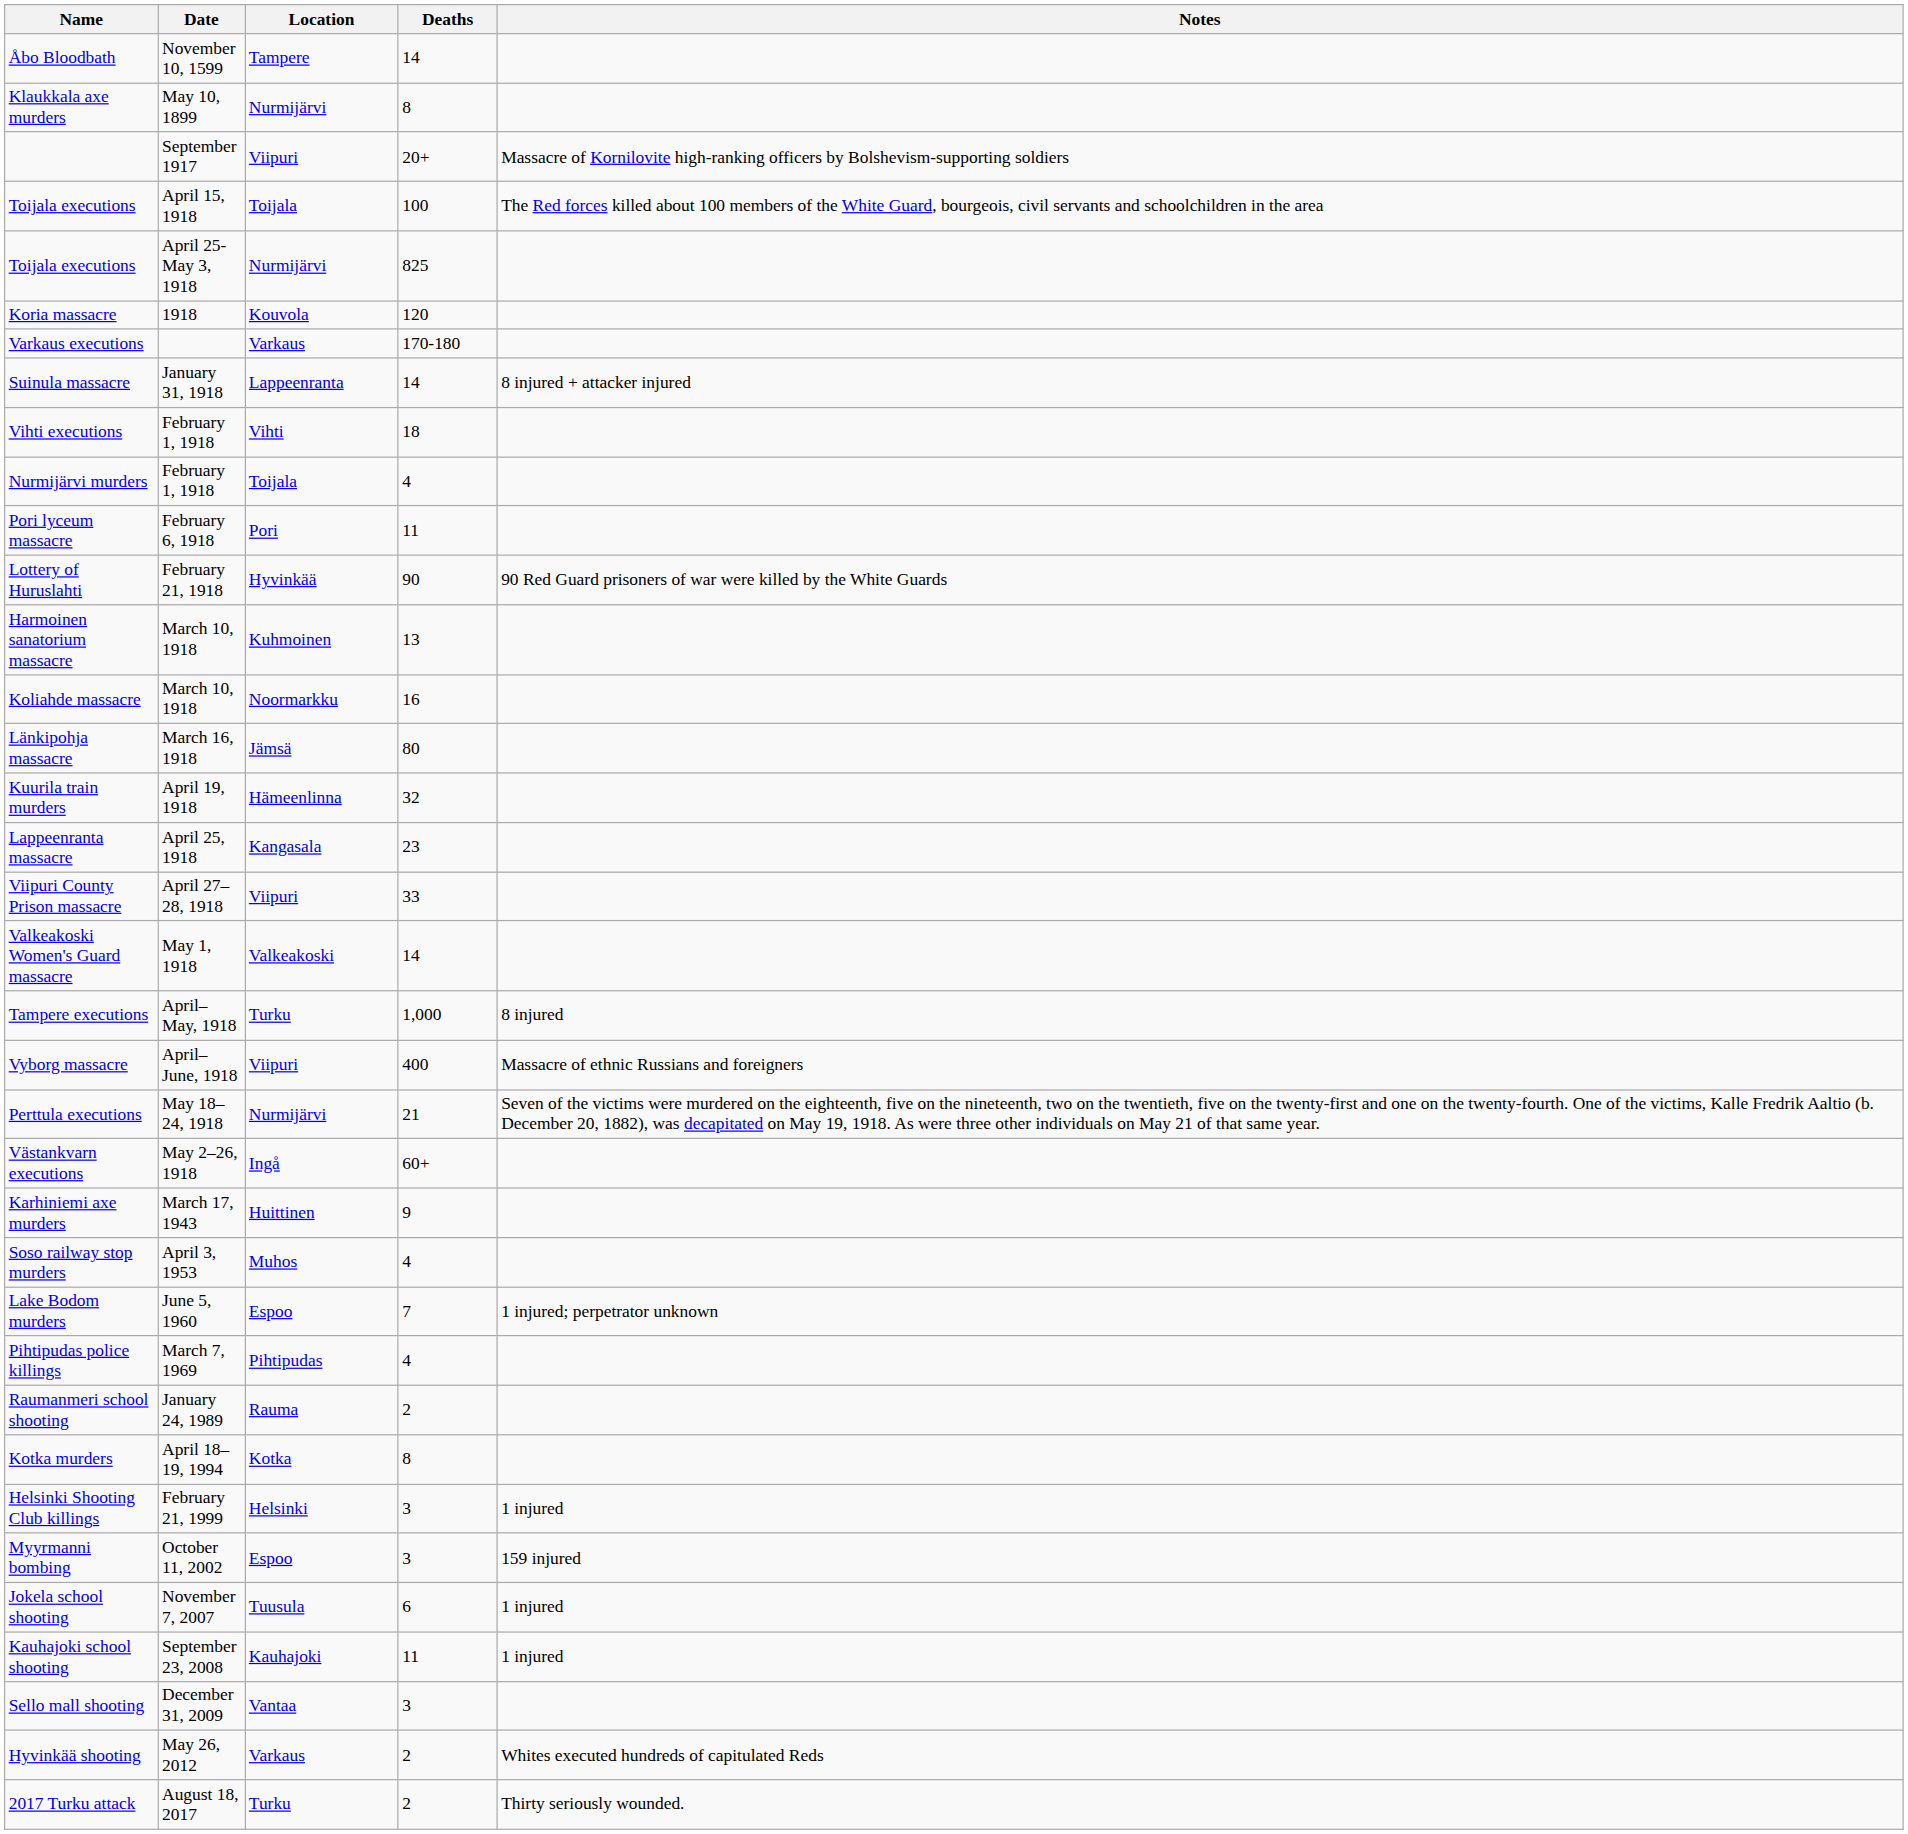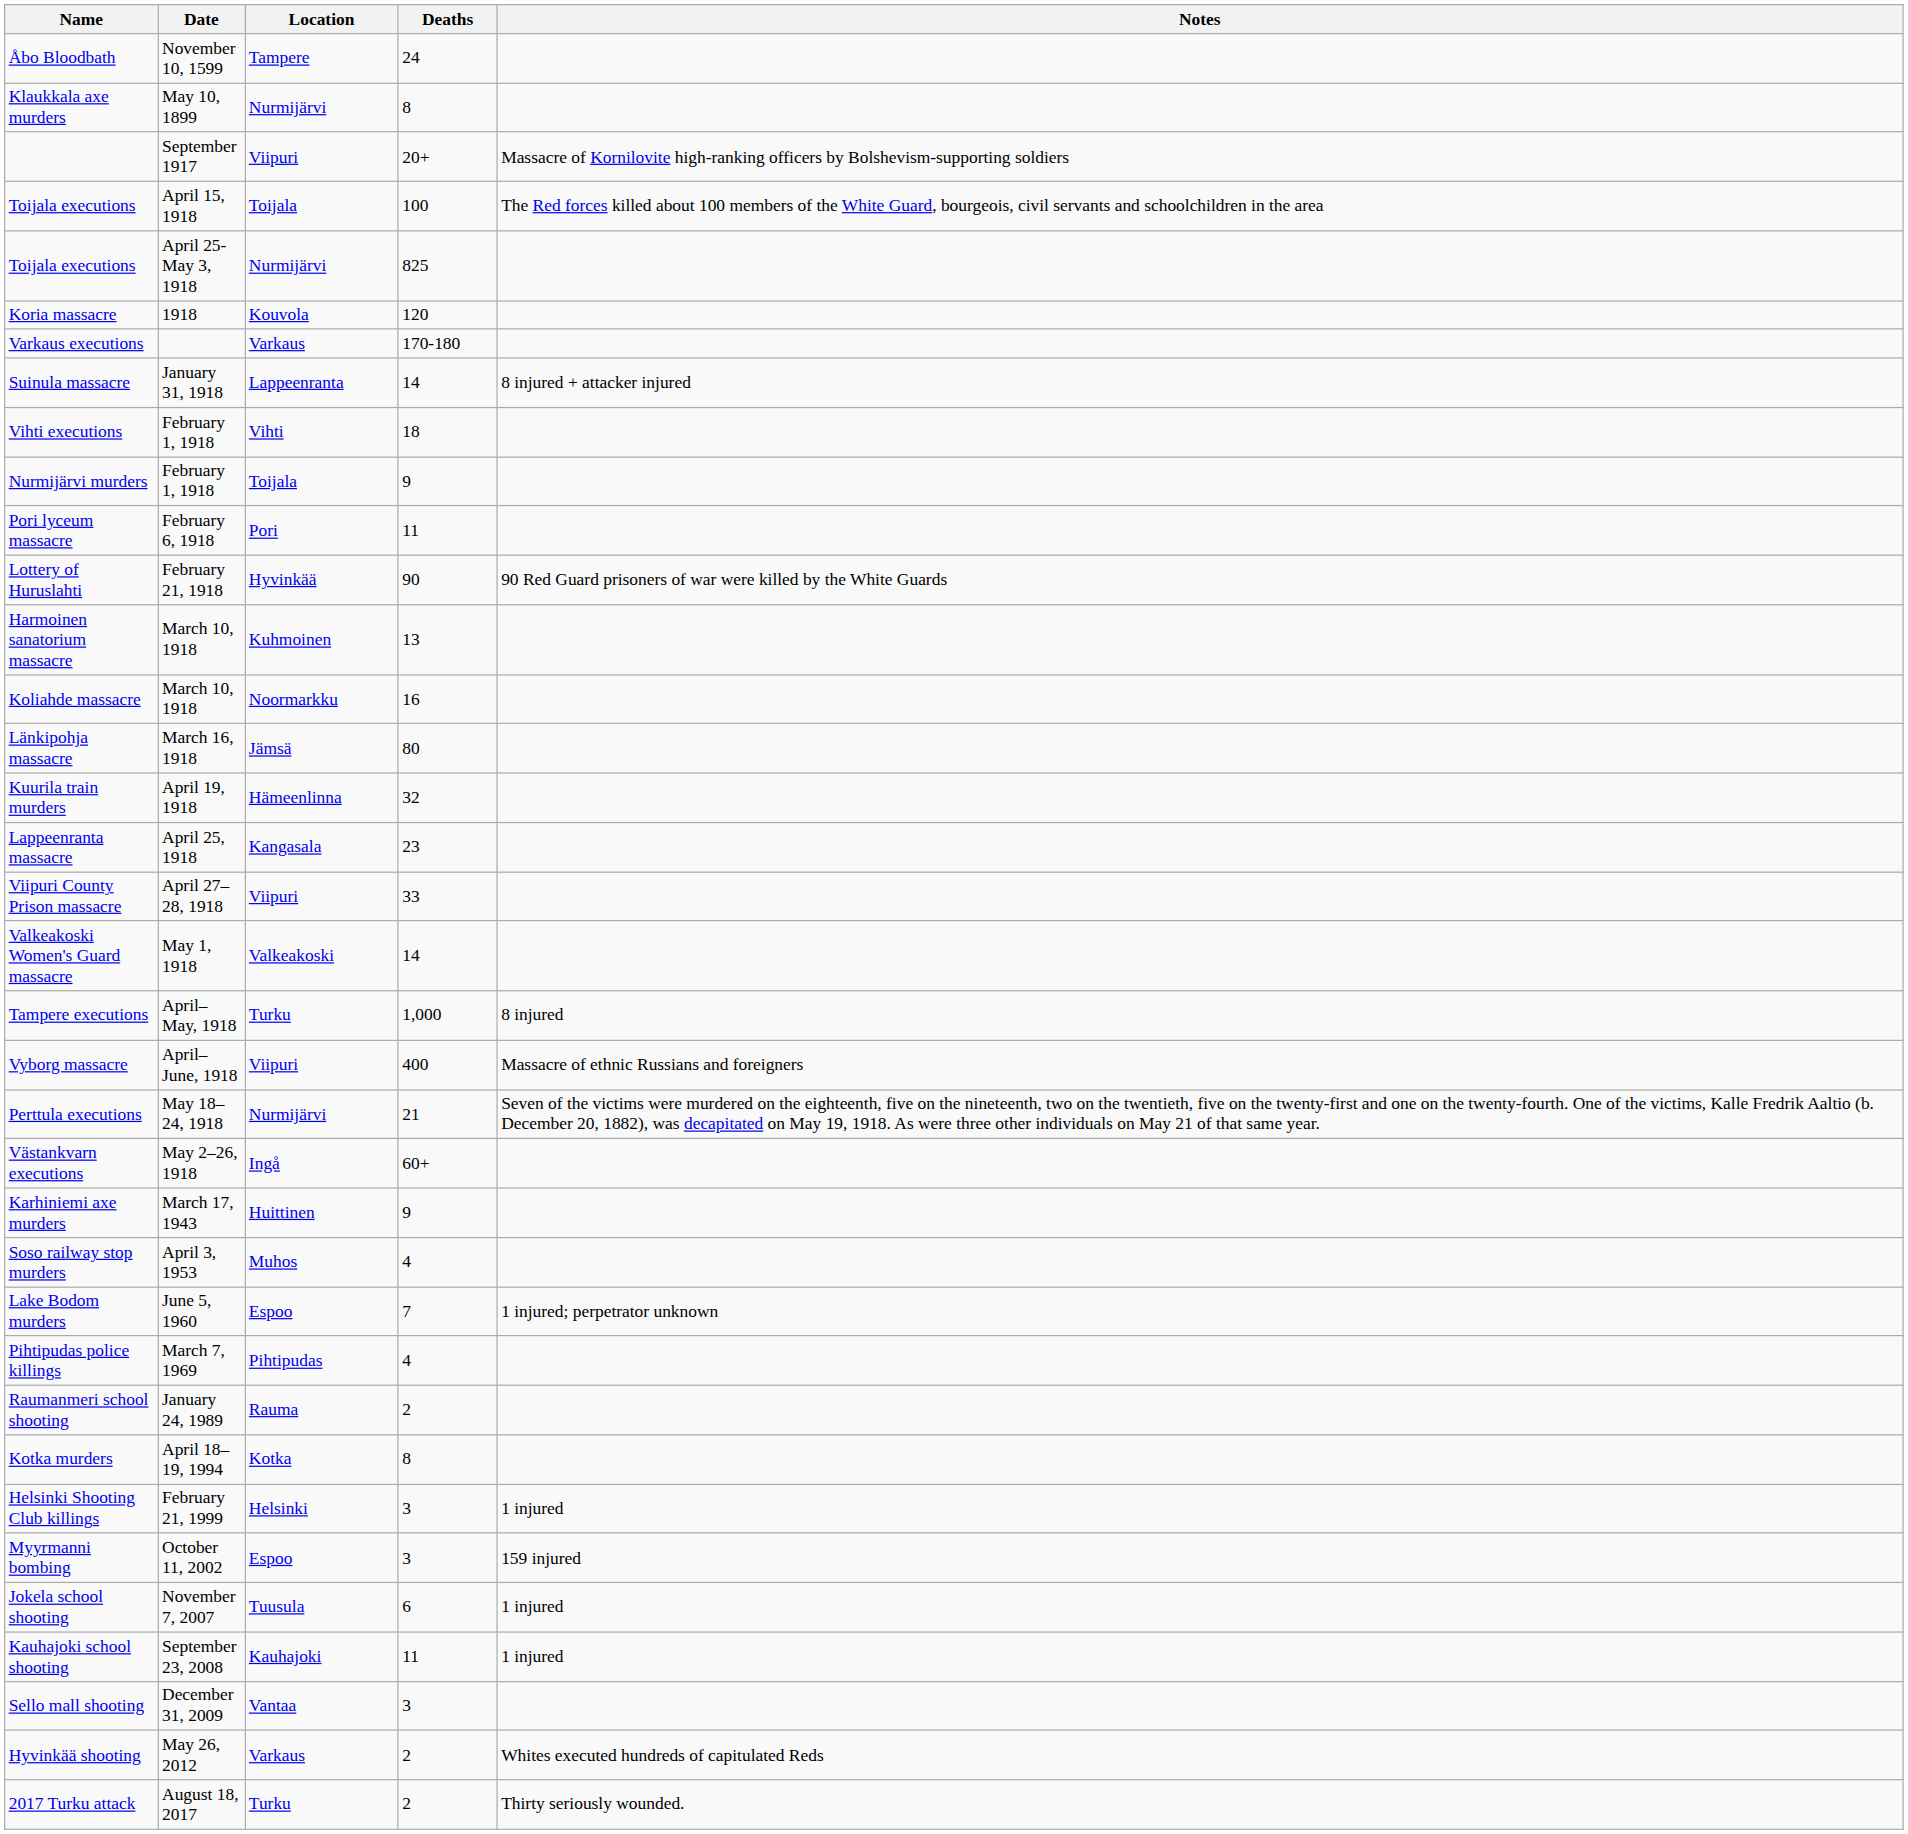 <table class="sortable wikitable" style="font-size:90%;">
 <tr>
 <th style="width:120px;">Name</th>
 <th style="width:65px;">Date</th>
 <th style="width:120px;">Location</th>
 <th style="width:75px;">Deaths</th>
 <th class="unsortable">Notes</th>
 </tr>
 <tr>
 <td><a href='#'>Åbo Bloodbath</a></td>
 <td>November 10, 1599</td>
 <td><a href='#'>Tampere</a></td>
-<td>14</td>
+<td>24</td>
 <td></td>
 </tr>
 <tr>
 <td><a href='#'>Klaukkala axe murders</a></td>
 <td>May 10, 1899</td>
 <td><a href='#'>Nurmijärvi</a></td>
 <td>8</td>
 <td></td>
 </tr>
 <tr>
 <td></td>
 <td>September 1917</td>
 <td><a href='#'>Viipuri</a></td>
 <td>20+</td>
 <td>Massacre of <a href='#'>Kornilovite</a> high-ranking officers by Bolshevism-supporting soldiers</td>
 </tr>
 <tr>
 <td><a href='#'>Toijala executions</a></td>
 <td>April 15, 1918</td>
 <td><a href='#'>Toijala</a></td>
 <td>100</td>
 <td>The <a href='#'>Red forces</a> killed about 100 members of the <a href='#'>White Guard</a>, bourgeois, civil servants and schoolchildren in the area</td>
 </tr>
 <tr>
 <td><a href='#'>Toijala executions</a></td>
 <td>April 25-May 3, 1918</td>
 <td><a href='#'>Nurmijärvi</a></td>
 <td>825</td>
 <td></td>
 </tr>
 <tr>
 <td><a href='#'>Koria massacre</a></td>
 <td>1918</td>
 <td><a href='#'>Kouvola</a></td>
 <td>120</td>
 <td></td>
 </tr>
 <tr>
 <td><a href='#'>Varkaus executions</a></td>
 <td></td>
 <td><a href='#'>Varkaus</a></td>
 <td>170-180</td>
 <td></td>
 </tr>
 <tr>
 <td><a href='#'>Suinula massacre</a></td>
 <td>January 31, 1918</td>
 <td><a href='#'>Lappeenranta</a></td>
 <td>14</td>
 <td>8 injured + attacker injured</td>
 </tr>
 <tr>
 <td><a href='#'>Vihti executions</a></td>
 <td>February 1, 1918</td>
 <td><a href='#'>Vihti</a></td>
 <td>18</td>
 <td></td>
 </tr>
 <tr>
 <td><a href='#'>Nurmijärvi murders</a></td>
 <td>February 1, 1918</td>
 <td><a href='#'>Toijala</a></td>
-<td>4</td>
+<td>9</td>
 <td></td>
 </tr>
 <tr>
 <td><a href='#'>Pori lyceum massacre</a></td>
 <td>February 6, 1918</td>
 <td><a href='#'>Pori</a></td>
 <td>11</td>
 <td></td>
 </tr>
 <tr>
 <td><a href='#'>Lottery of Huruslahti</a></td>
 <td>February 21, 1918</td>
 <td><a href='#'>Hyvinkää</a></td>
 <td>90</td>
 <td>90 Red Guard prisoners of war were killed by the White Guards</td>
 </tr>
 <tr>
 <td><a href='#'>Harmoinen sanatorium massacre</a></td>
 <td>March 10, 1918</td>
 <td><a href='#'>Kuhmoinen</a></td>
 <td>13</td>
 <td></td>
 </tr>
 <tr>
 <td><a href='#'>Koliahde massacre</a></td>
 <td>March 10, 1918</td>
 <td><a href='#'>Noormarkku</a></td>
 <td>16</td>
 <td></td>
 </tr>
 <tr>
 <td><a href='#'>Länkipohja massacre</a></td>
 <td>March 16, 1918</td>
 <td><a href='#'>Jämsä</a></td>
 <td>80</td>
 <td></td>
 </tr>
 <tr>
 <td><a href='#'>Kuurila train murders</a></td>
 <td>April 19, 1918</td>
 <td><a href='#'>Hämeenlinna</a></td>
 <td>32</td>
 <td></td>
 </tr>
 <tr>
 <td><a href='#'>Lappeenranta massacre</a></td>
 <td>April 25, 1918</td>
 <td><a href='#'>Kangasala</a></td>
 <td>23</td>
 <td></td>
 </tr>
 <tr>
 <td><a href='#'>Viipuri County Prison massacre</a></td>
 <td>April 27–28, 1918</td>
 <td><a href='#'>Viipuri</a></td>
 <td>33</td>
 <td></td>
 </tr>
 <tr>
 <td><a href='#'>Valkeakoski Women's Guard massacre</a></td>
 <td>May 1, 1918</td>
 <td><a href='#'>Valkeakoski</a></td>
 <td>14</td>
 <td></td>
 </tr>
 <tr>
 <td><a href='#'>Tampere executions</a></td>
 <td>April–May, 1918</td>
 <td><a href='#'>Turku</a></td>
 <td>1,000</td>
 <td>8 injured</td>
 </tr>
 <tr>
 <td><a href='#'>Vyborg massacre</a></td>
 <td>April–June, 1918</td>
 <td><a href='#'>Viipuri</a></td>
 <td>400</td>
 <td>Massacre of ethnic Russians and foreigners</td>
 </tr>
 <tr>
 <td><a href='#'>Perttula executions</a></td>
 <td>May 18–24, 1918</td>
 <td><a href='#'>Nurmijärvi</a></td>
 <td>21</td>
 <td>Seven of the victims were murdered on the eighteenth, five on the nineteenth, two on the twentieth, five on the twenty-first and one on the twenty-fourth. One of the victims, Kalle Fredrik Aaltio (b. December 20, 1882), was <a href='#'>decapitated</a> on May 19, 1918. As were three other individuals on May 21 of that same year.</td>
 </tr>
 <tr>
 <td><a href='#'>Västankvarn executions</a></td>
 <td>May 2–26, 1918</td>
 <td><a href='#'>Ingå</a></td>
 <td>60+</td>
 <td></td>
 </tr>
 <tr>
 <td><a href='#'>Karhiniemi axe murders</a></td>
 <td>March 17, 1943</td>
 <td><a href='#'>Huittinen</a></td>
 <td>9</td>
 <td></td>
 </tr>
 <tr>
 <td><a href='#'>Soso railway stop murders</a></td>
 <td>April 3, 1953</td>
 <td><a href='#'>Muhos</a></td>
 <td>4</td>
 <td></td>
 </tr>
 <tr>
 <td><a href='#'>Lake Bodom murders</a></td>
 <td>June 5, 1960</td>
 <td><a href='#'>Espoo</a></td>
 <td>7</td>
 <td>1 injured; perpetrator unknown</td>
 </tr>
 <tr>
 <td><a href='#'>Pihtipudas police killings</a></td>
 <td>March 7, 1969</td>
 <td><a href='#'>Pihtipudas</a></td>
 <td>4</td>
 <td></td>
 </tr>
 <tr>
 <td><a href='#'>Raumanmeri school shooting</a></td>
 <td>January 24, 1989</td>
 <td><a href='#'>Rauma</a></td>
 <td>2</td>
 <td></td>
 </tr>
 <tr>
 <td><a href='#'>Kotka murders</a></td>
 <td>April 18–19, 1994</td>
 <td><a href='#'>Kotka</a></td>
 <td>8</td>
 <td></td>
 </tr>
 <tr>
 <td><a href='#'>Helsinki Shooting Club killings</a></td>
 <td>February 21, 1999</td>
 <td><a href='#'>Helsinki</a></td>
 <td>3</td>
 <td>1 injured</td>
 </tr>
 <tr>
 <td><a href='#'>Myyrmanni bombing</a></td>
 <td>October 11, 2002</td>
 <td><a href='#'>Espoo</a></td>
 <td>3</td>
 <td>159 injured</td>
 </tr>
 <tr>
 <td><a href='#'>Jokela school shooting</a></td>
 <td>November 7, 2007</td>
 <td><a href='#'>Tuusula</a></td>
 <td>6</td>
 <td>1 injured</td>
 </tr>
 <tr>
 <td><a href='#'>Kauhajoki school shooting</a></td>
 <td>September 23, 2008</td>
 <td><a href='#'>Kauhajoki</a></td>
 <td>11</td>
 <td>1 injured</td>
 </tr>
 <tr>
 <td><a href='#'>Sello mall shooting</a></td>
 <td>December 31, 2009</td>
 <td><a href='#'>Vantaa</a></td>
 <td>3</td>
 </tr>
 <tr>
 <td><a href='#'>Hyvinkää shooting</a></td>
 <td>May 26, 2012</td>
 <td><a href='#'>Varkaus</a></td>
 <td>2</td>
 <td>Whites executed hundreds of capitulated Reds</td>
 </tr>
 <tr>
 <td><a href='#'>2017 Turku attack</a></td>
 <td>August 18, 2017</td>
 <td><a href='#'>Turku</a></td>
 <td>2</td>
 <td>Thirty seriously wounded.</td>
 </tr>
 </table>
